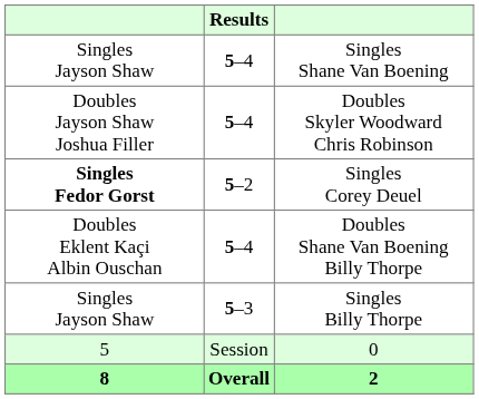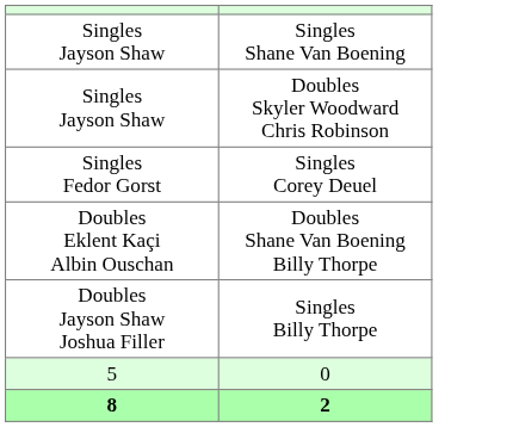 <table border="1" cellpadding="3" style="border-collapse: collapse;">
 <tr bgcolor="#ddffdd">
 <th width="160"></th>
-<th>Results</th>
 <th width="160"></th>
 </tr>
 <tr>
 <td align="center">Singles<br>Jayson Shaw</td>
-<td align="center"><strong>5</strong>–4</td>
 <td align="center">Singles<br>Shane Van Boening</td>
 </tr>
 <tr>
-<td align="center">Doubles<br>Jayson Shaw<br>Joshua Filler</td>
-<td align="center"><strong>5</strong>–4</td>
+<td align="center">Singles<br>Jayson Shaw</td>
 <td align="center">Doubles<br>Skyler Woodward<br>Chris Robinson</td>
 </tr>
 <tr>
-<td align="center"><strong>Singles<br>Fedor Gorst</strong></td>
-<td align="center"><strong>5</strong>–2</td>
+<td align="center">Singles<br>Fedor Gorst</td>
 <td align="center">Singles<br>Corey Deuel</td>
 </tr>
 <tr>
 <td align="center">Doubles<br>Eklent Kaçi <br>Albin Ouschan</td>
-<td align="center"><strong>5</strong>–4</td>
 <td align="center">Doubles<br>Shane Van Boening<br>Billy Thorpe</td>
 </tr>
 <tr>
-<td align="center">Singles<br>Jayson Shaw</td>
-<td align="center"><strong>5</strong>–3</td>
+<td align="center">Doubles<br>Jayson Shaw<br>Joshua Filler</td>
 <td align="center">Singles<br>Billy Thorpe</td>
 </tr>
 <tr bgcolor="#ddffdd">
 <td align="center">5</td>
-<td align="center">Session</td>
 <td align="center">0</td>
 </tr>
 <tr bgcolor="#aaffaa">
 <th align="center">8</th>
-<th align="center">Overall</th>
 <th align="center">2 </th>
 </tr>
 </table>
